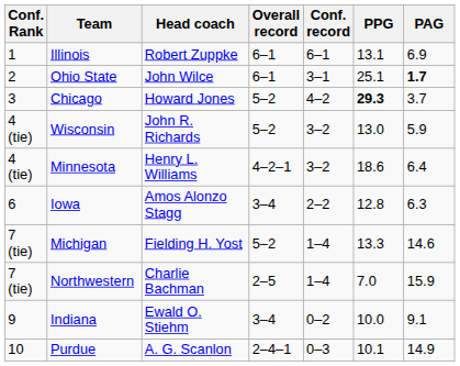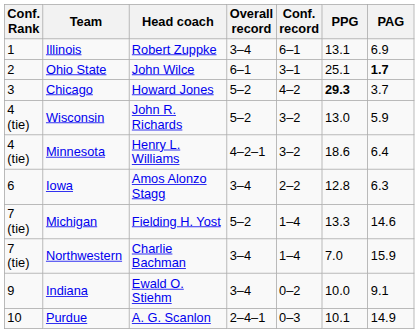 <table class="sortable wikitable">
 <tr>
 <th width="25">Conf. Rank</th>
 <th width="100">Team</th>
 <th width="115">Head coach</th>
 <th width="50">Overall record</th>
 <th width="50">Conf. record</th>
 <th width="50">PPG</th>
 <th width="50">PAG</th>
 </tr>
 <tr align="left" bgcolor="">
 <td>1</td>
 <td><a href='#'>Illinois</a></td>
 <td><a href='#'>Robert Zuppke</a></td>
-<td>6–1</td>
+<td>3–4</td>
 <td>6–1</td>
 <td>13.1</td>
 <td>6.9</td>
 </tr>
 <tr align="left" bgcolor="">
 <td>2</td>
 <td><a href='#'>Ohio State</a></td>
 <td><a href='#'>John Wilce</a></td>
 <td>6–1</td>
 <td>3–1</td>
 <td>25.1</td>
 <td><strong>1.7</strong></td>
 </tr>
 <tr align="left" bgcolor="">
 <td>3</td>
 <td><a href='#'>Chicago</a></td>
 <td><a href='#'>Howard Jones</a></td>
 <td>5–2</td>
 <td>4–2</td>
 <td><strong>29.3</strong></td>
 <td>3.7</td>
 </tr>
 <tr align="left" bgcolor="">
 <td>4 (tie)</td>
 <td><a href='#'>Wisconsin</a></td>
 <td><a href='#'>John R. Richards</a></td>
 <td>5–2</td>
 <td>3–2</td>
 <td>13.0</td>
 <td>5.9</td>
 </tr>
 <tr align="left" bgcolor="">
 <td>4 (tie)</td>
 <td><a href='#'>Minnesota</a></td>
 <td><a href='#'>Henry L. Williams</a></td>
 <td>4–2–1</td>
 <td>3–2</td>
 <td>18.6</td>
 <td>6.4</td>
 </tr>
 <tr align="left" bgcolor="">
 <td>6</td>
 <td><a href='#'>Iowa</a></td>
 <td><a href='#'>Amos Alonzo Stagg</a></td>
 <td>3–4</td>
 <td>2–2</td>
 <td>12.8</td>
 <td>6.3</td>
 </tr>
 <tr align="left" bgcolor="">
 <td>7 (tie)</td>
 <td><a href='#'>Michigan</a></td>
 <td><a href='#'>Fielding H. Yost</a></td>
 <td>5–2</td>
 <td>1–4</td>
 <td>13.3</td>
 <td>14.6</td>
 </tr>
 <tr align="left" bgcolor="">
 <td>7 (tie)</td>
 <td><a href='#'>Northwestern</a></td>
 <td><a href='#'>Charlie Bachman</a></td>
-<td>2–5</td>
+<td>3–4</td>
 <td>1–4</td>
 <td>7.0</td>
 <td>15.9</td>
 </tr>
 <tr align="left" bgcolor="">
 <td>9</td>
 <td><a href='#'>Indiana</a></td>
 <td><a href='#'>Ewald O. Stiehm</a></td>
 <td>3–4</td>
 <td>0–2</td>
 <td>10.0</td>
 <td>9.1</td>
 </tr>
 <tr align="left" bgcolor="">
 <td>10</td>
 <td><a href='#'>Purdue</a></td>
 <td><a href='#'>A. G. Scanlon</a></td>
 <td>2–4–1</td>
 <td>0–3</td>
 <td>10.1</td>
 <td>14.9</td>
 </tr>
 </table>
